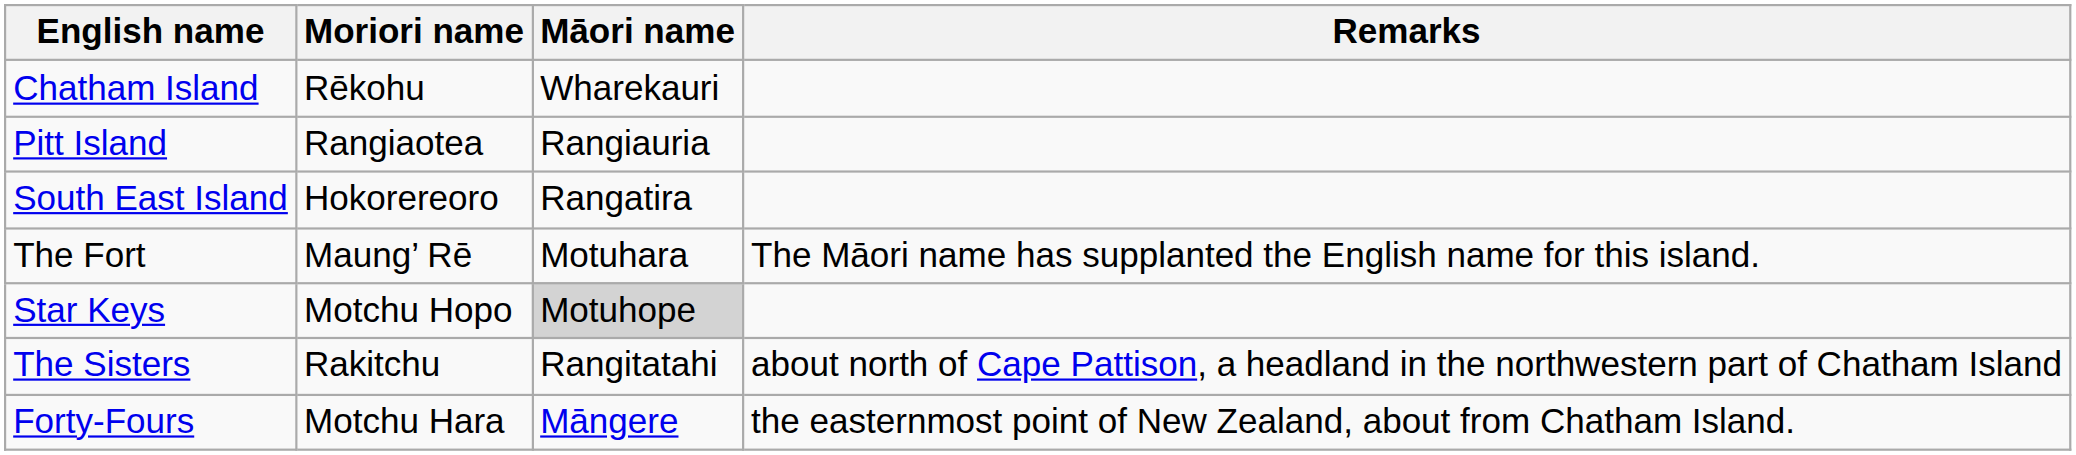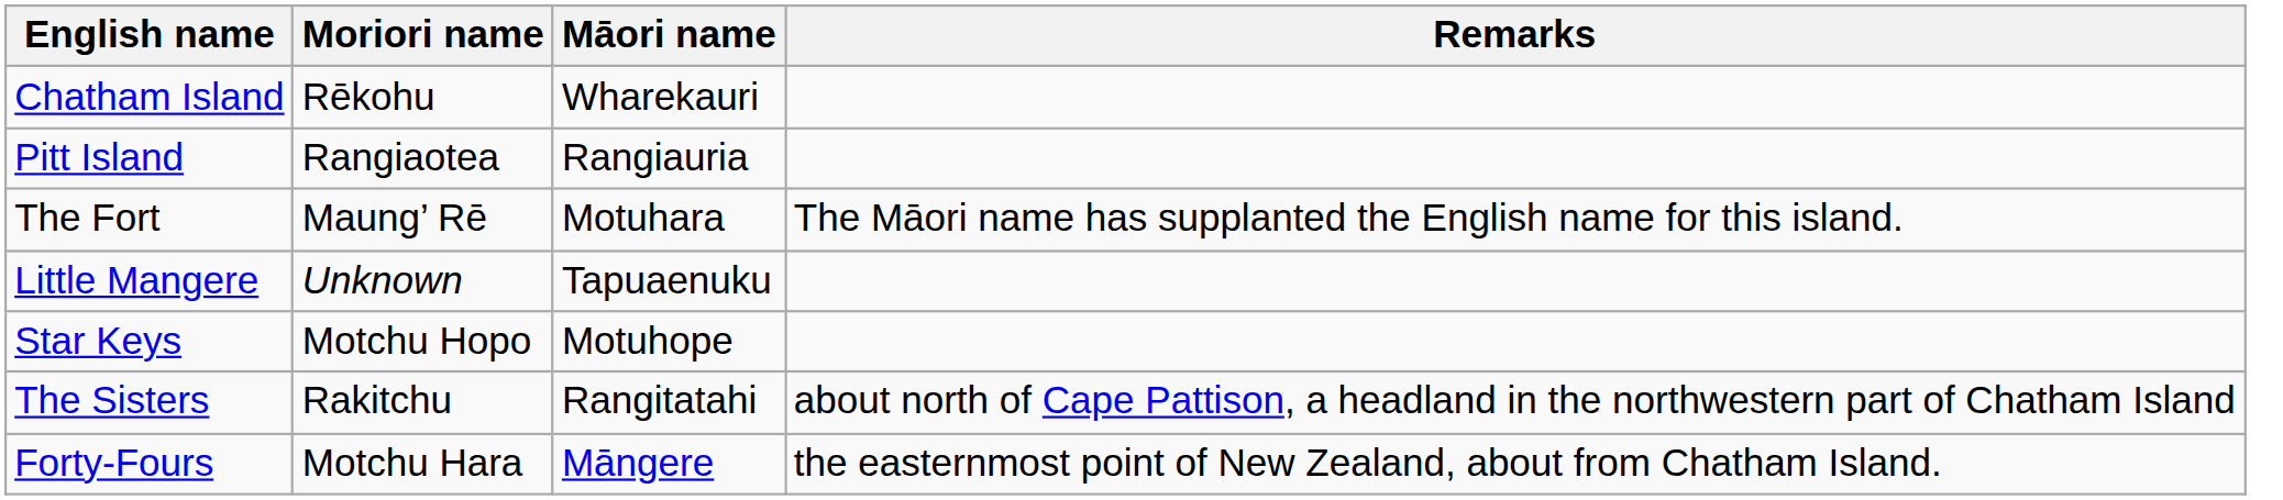 <table class="wikitable">
 <tr>
 <th>English name</th>
 <th>Moriori name</th>
 <th>Māori name</th>
 <th>Remarks</th>
 </tr>
 <tr>
 <td><a href='#'>Chatham Island</a></td>
 <td>Rēkohu</td>
 <td>Wharekauri</td>
 <td></td>
 </tr>
 <tr>
 <td><a href='#'>Pitt Island</a></td>
 <td>Rangiaotea</td>
 <td>Rangiauria</td>
 <td></td>
 </tr>
 <tr>
-<td><a href='#'>South East Island</a></td>
-<td>Hokorereoro</td>
-<td>Rangatira</td>
-<td></td>
-</tr>
-<tr>
 <td>The Fort</td>
 <td>Maung’ Rē</td>
 <td>Motuhara</td>
 <td>The Māori name has supplanted the English name for this island.</td>
 </tr>
 <tr>
+<td><a href='#'>Little Mangere</a></td>
+<td><em>Unknown</em></td>
+<td>Tapuaenuku</td>
+<td></td>
+</tr>
+<tr>
 <td><a href='#'>Star Keys</a></td>
 <td>Motchu Hopo</td>
-<td style="background: lightgrey;">Motuhope</td>
+<td>Motuhope</td>
 <td></td>
 </tr>
 <tr>
 <td><a href='#'>The Sisters</a></td>
 <td>Rakitchu</td>
 <td>Rangitatahi</td>
 <td>about  north of <a href='#'>Cape Pattison</a>, a headland in the northwestern part of Chatham Island</td>
 </tr>
 <tr>
 <td><a href='#'>Forty-Fours</a></td>
 <td>Motchu Hara</td>
 <td><a href='#'>Māngere</a></td>
 <td>the easternmost point of New Zealand, about  from Chatham Island.</td>
 </tr>
 </table>
